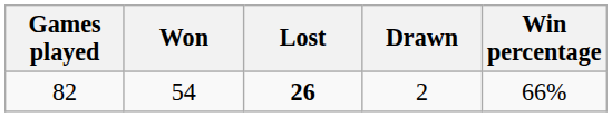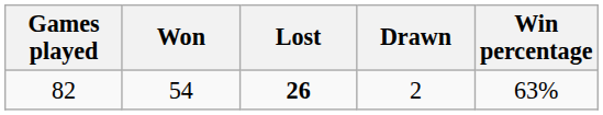 <table class="wikitable" style="text-align:center">
 <tr>
 <th width="70">Games played</th>
 <th width="70">Won</th>
 <th width="70">Lost</th>
 <th width="70">Drawn</th>
 <th width="70">Win percentage</th>
 </tr>
 <tr>
 <td>82</td>
 <td>54</td>
 <td><strong>26</strong></td>
 <td>2</td>
-<td>66%</td>
+<td>63%</td>
 </tr>
 </table>
